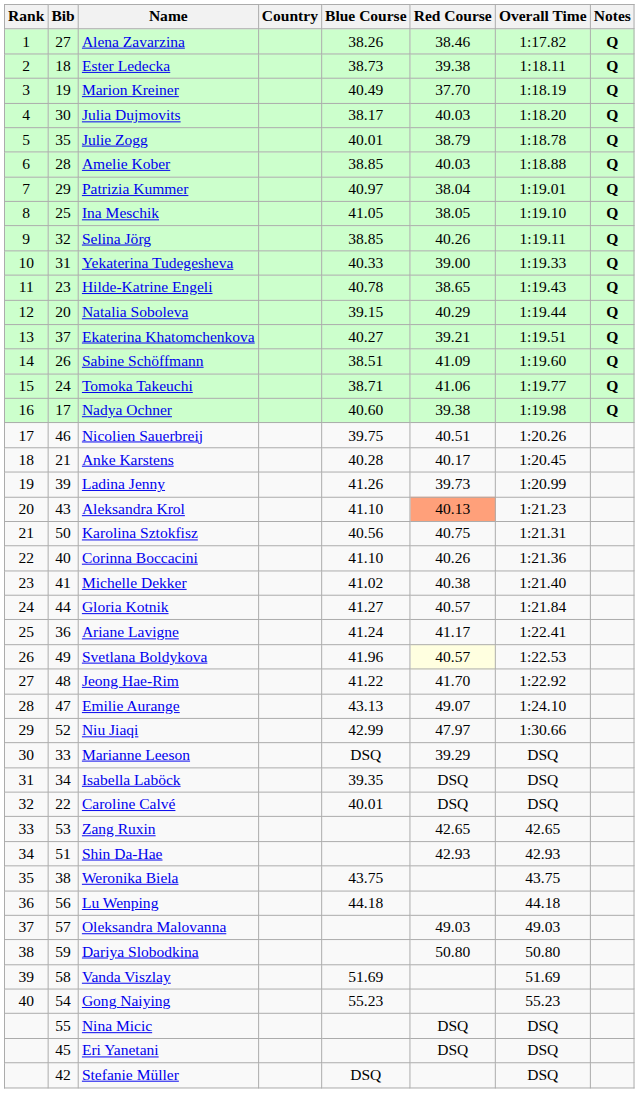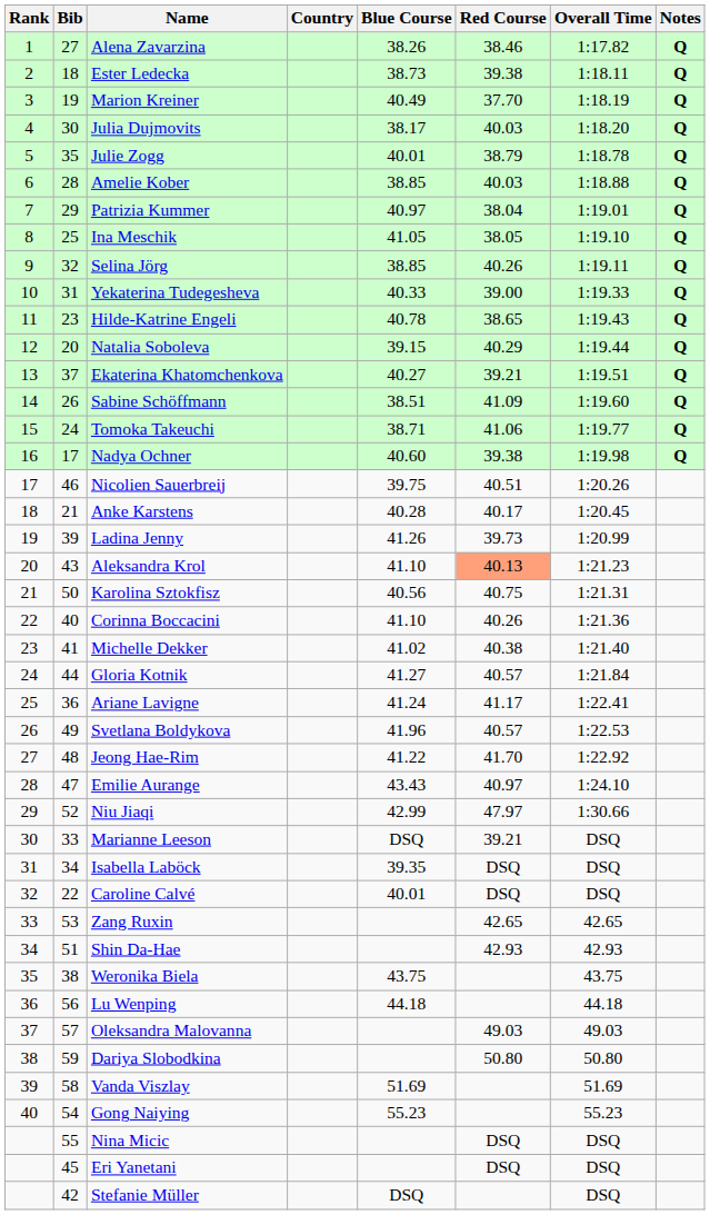 <table class="wikitable sortable" style="text-align:center">
 <tr>
 <th>Rank</th>
 <th>Bib</th>
 <th>Name</th>
 <th>Country</th>
 <th>Blue Course</th>
 <th>Red Course</th>
 <th>Overall Time</th>
 <th>Notes</th>
 </tr>
 <tr bgcolor="#ccffcc">
 <td>1</td>
 <td>27</td>
 <td align=left><a href='#'>Alena Zavarzina</a></td>
 <td align=left></td>
 <td>38.26</td>
 <td>38.46</td>
 <td>1:17.82</td>
 <td><strong>Q</strong></td>
 </tr>
 <tr bgcolor="#ccffcc">
 <td>2</td>
 <td>18</td>
 <td align=left><a href='#'>Ester Ledecka</a></td>
 <td align=left></td>
 <td>38.73</td>
 <td>39.38</td>
 <td>1:18.11</td>
 <td><strong>Q</strong></td>
 </tr>
 <tr bgcolor="#ccffcc">
 <td>3</td>
 <td>19</td>
 <td align=left><a href='#'>Marion Kreiner</a></td>
 <td align=left></td>
 <td>40.49</td>
 <td>37.70</td>
 <td>1:18.19</td>
 <td><strong>Q</strong></td>
 </tr>
 <tr bgcolor="#ccffcc">
 <td>4</td>
 <td>30</td>
 <td align=left><a href='#'>Julia Dujmovits</a></td>
 <td align=left></td>
 <td>38.17</td>
 <td>40.03</td>
 <td>1:18.20</td>
 <td><strong>Q</strong></td>
 </tr>
 <tr bgcolor="#ccffcc">
 <td>5</td>
 <td>35</td>
 <td align=left><a href='#'>Julie Zogg</a></td>
 <td align=left></td>
 <td>40.01</td>
 <td>38.79</td>
 <td>1:18.78</td>
 <td><strong>Q</strong></td>
 </tr>
 <tr bgcolor="#ccffcc">
 <td>6</td>
 <td>28</td>
 <td align=left><a href='#'>Amelie Kober</a></td>
 <td align=left></td>
 <td>38.85</td>
 <td>40.03</td>
 <td>1:18.88</td>
 <td><strong>Q</strong></td>
 </tr>
 <tr bgcolor="#ccffcc">
 <td>7</td>
 <td>29</td>
 <td align=left><a href='#'>Patrizia Kummer</a></td>
 <td align=left></td>
 <td>40.97</td>
 <td>38.04</td>
 <td>1:19.01</td>
 <td><strong>Q</strong></td>
 </tr>
 <tr bgcolor="#ccffcc">
 <td>8</td>
 <td>25</td>
 <td align=left><a href='#'>Ina Meschik</a></td>
 <td align=left></td>
 <td>41.05</td>
 <td>38.05</td>
 <td>1:19.10</td>
 <td><strong>Q</strong></td>
 </tr>
 <tr bgcolor="#ccffcc">
 <td>9</td>
 <td>32</td>
 <td align=left><a href='#'>Selina Jörg</a></td>
 <td align=left></td>
 <td>38.85</td>
 <td>40.26</td>
 <td>1:19.11</td>
 <td><strong>Q</strong></td>
 </tr>
 <tr bgcolor="#ccffcc">
 <td>10</td>
 <td>31</td>
 <td align=left><a href='#'>Yekaterina Tudegesheva</a></td>
 <td align=left></td>
 <td>40.33</td>
 <td>39.00</td>
 <td>1:19.33</td>
 <td><strong>Q</strong></td>
 </tr>
 <tr bgcolor="#ccffcc">
 <td>11</td>
 <td>23</td>
 <td align=left><a href='#'>Hilde-Katrine Engeli</a></td>
 <td align=left></td>
 <td>40.78</td>
 <td>38.65</td>
 <td>1:19.43</td>
 <td><strong>Q</strong></td>
 </tr>
 <tr bgcolor="#ccffcc">
 <td>12</td>
 <td>20</td>
 <td align=left><a href='#'>Natalia Soboleva</a></td>
 <td align=left></td>
 <td>39.15</td>
 <td>40.29</td>
 <td>1:19.44</td>
 <td><strong>Q</strong></td>
 </tr>
 <tr bgcolor="#ccffcc">
 <td>13</td>
 <td>37</td>
 <td align=left><a href='#'>Ekaterina Khatomchenkova</a></td>
 <td align=left></td>
 <td>40.27</td>
 <td>39.21</td>
 <td>1:19.51</td>
 <td><strong>Q</strong></td>
 </tr>
 <tr bgcolor="#ccffcc">
 <td>14</td>
 <td>26</td>
 <td align=left><a href='#'>Sabine Schöffmann</a></td>
 <td align=left></td>
 <td>38.51</td>
 <td>41.09</td>
 <td>1:19.60</td>
 <td><strong>Q</strong></td>
 </tr>
 <tr bgcolor="#ccffcc">
 <td>15</td>
 <td>24</td>
 <td align=left><a href='#'>Tomoka Takeuchi</a></td>
 <td align=left></td>
 <td>38.71</td>
 <td>41.06</td>
 <td>1:19.77</td>
 <td><strong>Q</strong></td>
 </tr>
 <tr bgcolor="#ccffcc">
 <td>16</td>
 <td>17</td>
 <td align=left><a href='#'>Nadya Ochner</a></td>
 <td align=left></td>
 <td>40.60</td>
 <td>39.38</td>
 <td>1:19.98</td>
 <td><strong>Q</strong></td>
 </tr>
 <tr>
 <td>17</td>
 <td>46</td>
 <td align=left><a href='#'>Nicolien Sauerbreij</a></td>
 <td align=left></td>
 <td>39.75</td>
 <td>40.51</td>
 <td>1:20.26</td>
 <td></td>
 </tr>
 <tr>
 <td>18</td>
 <td>21</td>
 <td align=left><a href='#'>Anke Karstens</a></td>
 <td align=left></td>
 <td>40.28</td>
 <td>40.17</td>
 <td>1:20.45</td>
 <td></td>
 </tr>
 <tr>
 <td>19</td>
 <td>39</td>
 <td align=left><a href='#'>Ladina Jenny</a></td>
 <td align=left></td>
 <td>41.26</td>
 <td>39.73</td>
 <td>1:20.99</td>
 <td></td>
 </tr>
 <tr>
 <td>20</td>
 <td>43</td>
 <td align=left><a href='#'>Aleksandra Krol</a></td>
 <td align=left></td>
 <td>41.10</td>
 <td style="background: lightsalmon;">40.13</td>
 <td>1:21.23</td>
 <td></td>
 </tr>
 <tr>
 <td>21</td>
 <td>50</td>
 <td align=left><a href='#'>Karolina Sztokfisz</a></td>
 <td align=left></td>
 <td>40.56</td>
 <td>40.75</td>
 <td>1:21.31</td>
 <td></td>
 </tr>
 <tr>
 <td>22</td>
 <td>40</td>
 <td align=left><a href='#'>Corinna Boccacini</a></td>
 <td align=left></td>
 <td>41.10</td>
 <td>40.26</td>
 <td>1:21.36</td>
 <td></td>
 </tr>
 <tr>
 <td>23</td>
 <td>41</td>
 <td align=left><a href='#'>Michelle Dekker</a></td>
 <td align=left></td>
 <td>41.02</td>
 <td>40.38</td>
 <td>1:21.40</td>
 <td></td>
 </tr>
 <tr>
 <td>24</td>
 <td>44</td>
 <td align=left><a href='#'>Gloria Kotnik</a></td>
 <td align=left></td>
 <td>41.27</td>
 <td>40.57</td>
 <td>1:21.84</td>
 <td></td>
 </tr>
 <tr>
 <td>25</td>
 <td>36</td>
 <td align=left><a href='#'>Ariane Lavigne</a></td>
 <td align=left></td>
 <td>41.24</td>
 <td>41.17</td>
 <td>1:22.41</td>
 <td></td>
 </tr>
 <tr>
 <td>26</td>
 <td>49</td>
 <td align=left><a href='#'>Svetlana Boldykova</a></td>
 <td align=left></td>
 <td>41.96</td>
-<td style="background: lightyellow;">40.57</td>
+<td>40.57</td>
 <td>1:22.53</td>
 <td></td>
 </tr>
 <tr>
 <td>27</td>
 <td>48</td>
 <td align=left><a href='#'>Jeong Hae-Rim</a></td>
 <td align=left></td>
 <td>41.22</td>
 <td>41.70</td>
 <td>1:22.92</td>
 <td></td>
 </tr>
 <tr>
 <td>28</td>
 <td>47</td>
 <td align=left><a href='#'>Emilie Aurange</a></td>
 <td align=left></td>
-<td>43.13</td>
-<td>49.07</td>
+<td>43.43</td>
+<td>40.97</td>
 <td>1:24.10</td>
 <td></td>
 </tr>
 <tr>
 <td>29</td>
 <td>52</td>
 <td align=left><a href='#'>Niu Jiaqi</a></td>
 <td align=left></td>
 <td>42.99</td>
 <td>47.97</td>
 <td>1:30.66</td>
 <td></td>
 </tr>
 <tr>
 <td>30</td>
 <td>33</td>
 <td align=left><a href='#'>Marianne Leeson</a></td>
 <td align=left></td>
 <td>DSQ</td>
-<td>39.29</td>
+<td>39.21</td>
 <td>DSQ</td>
 <td></td>
 </tr>
 <tr>
 <td>31</td>
 <td>34</td>
 <td align=left><a href='#'>Isabella Laböck</a></td>
 <td align=left></td>
 <td>39.35</td>
 <td>DSQ</td>
 <td>DSQ</td>
 <td></td>
 </tr>
 <tr>
 <td>32</td>
 <td>22</td>
 <td align=left><a href='#'>Caroline Calvé</a></td>
 <td align=left></td>
 <td>40.01</td>
 <td>DSQ</td>
 <td>DSQ</td>
 <td></td>
 </tr>
 <tr>
 <td>33</td>
 <td>53</td>
 <td align=left><a href='#'>Zang Ruxin</a></td>
 <td align=left></td>
 <td></td>
 <td>42.65</td>
 <td>42.65</td>
 <td></td>
 </tr>
 <tr>
 <td>34</td>
 <td>51</td>
 <td align=left><a href='#'>Shin Da-Hae</a></td>
 <td align=left></td>
 <td></td>
 <td>42.93</td>
 <td>42.93</td>
 <td></td>
 </tr>
 <tr>
 <td>35</td>
 <td>38</td>
 <td align=left><a href='#'>Weronika Biela</a></td>
 <td align=left></td>
 <td>43.75</td>
 <td></td>
 <td>43.75</td>
 <td></td>
 </tr>
 <tr>
 <td>36</td>
 <td>56</td>
 <td align=left><a href='#'>Lu Wenping</a></td>
 <td align=left></td>
 <td>44.18</td>
 <td></td>
 <td>44.18</td>
 <td></td>
 </tr>
 <tr>
 <td>37</td>
 <td>57</td>
 <td align=left><a href='#'>Oleksandra Malovanna</a></td>
 <td align=left></td>
 <td></td>
 <td>49.03</td>
 <td>49.03</td>
 <td></td>
 </tr>
 <tr>
 <td>38</td>
 <td>59</td>
 <td align=left><a href='#'>Dariya Slobodkina</a></td>
 <td align=left></td>
 <td></td>
 <td>50.80</td>
 <td>50.80</td>
 <td></td>
 </tr>
 <tr>
 <td>39</td>
 <td>58</td>
 <td align=left><a href='#'>Vanda Viszlay</a></td>
 <td align=left></td>
 <td>51.69</td>
 <td></td>
 <td>51.69</td>
 <td></td>
 </tr>
 <tr>
 <td>40</td>
 <td>54</td>
 <td align=left><a href='#'>Gong Naiying</a></td>
 <td align=left></td>
 <td>55.23</td>
 <td></td>
 <td>55.23</td>
 <td></td>
 </tr>
 <tr>
 <td></td>
 <td>55</td>
 <td align=left><a href='#'>Nina Micic</a></td>
 <td align=left></td>
 <td></td>
 <td>DSQ</td>
 <td>DSQ</td>
 <td></td>
 </tr>
 <tr>
 <td></td>
 <td>45</td>
 <td align=left><a href='#'>Eri Yanetani</a></td>
 <td align=left></td>
 <td></td>
 <td>DSQ</td>
 <td>DSQ</td>
 <td></td>
 </tr>
 <tr>
 <td></td>
 <td>42</td>
 <td align=left><a href='#'>Stefanie Müller</a></td>
 <td align=left></td>
 <td>DSQ</td>
 <td></td>
 <td>DSQ</td>
 <td></td>
 </tr>
 </table>
